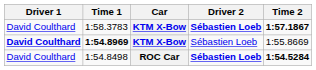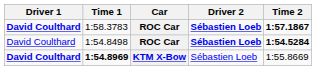 <table class="wikitable">
 <tr>
 <th>Driver 1</th>
 <th>Time 1</th>
 <th>Car</th>
 <th>Driver 2</th>
 <th>Time 2</th>
 </tr>
 <tr>
-<td> <a href='#'>David Coulthard</a></td>
+<td><strong> <a href='#'>David Coulthard</a></strong></td>
 <td>1:58.3783</td>
-<th><a href='#'>KTM X-Bow</a></th>
+<th>ROC Car</th>
 <td><strong> <a href='#'>Sébastien Loeb</a></strong></td>
 <td><strong>1:57.1867</strong></td>
+</tr>
+<tr>
+<td> <a href='#'>David Coulthard</a></td>
+<td>1:54.8498</td>
+<th>ROC Car</th>
+<td><strong> <a href='#'>Sébastien Loeb</a></strong></td>
+<td><strong>1:54.5284</strong></td>
 </tr>
 <tr>
 <td><strong> <a href='#'>David Coulthard</a></strong></td>
 <td><strong>1:54.8969</strong></td>
 <th><a href='#'>KTM X-Bow</a></th>
 <td> <a href='#'>Sébastien Loeb</a></td>
 <td>1:55.8669</td>
 </tr>
-<tr>
-<td> <a href='#'>David Coulthard</a></td>
-<td>1:54.8498</td>
-<th>ROC Car</th>
-<td><strong> <a href='#'>Sébastien Loeb</a></strong></td>
-<td><strong>1:54.5284</strong></td>
-</tr>
 </table>
